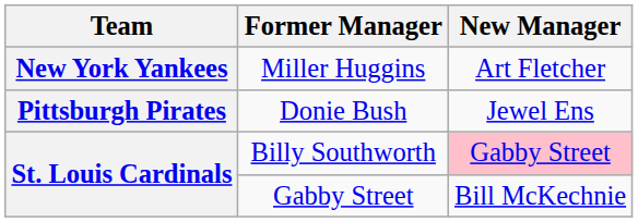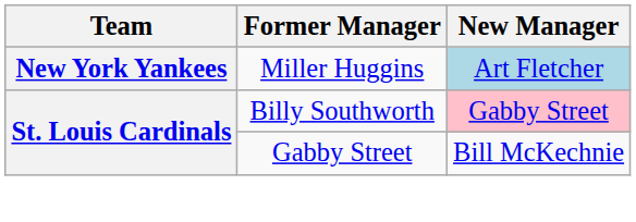 <table class="wikitable plainrowheaders" style="text-align:center;">
 <tr>
 <th>Team</th>
 <th>Former Manager</th>
 <th>New Manager</th>
 </tr>
 <tr>
 <th scope="row" style="text-align:center;"><a href='#'>New York Yankees</a></th>
 <td><a href='#'>Miller Huggins</a></td>
-<td><a href='#'>Art Fletcher</a></td>
-</tr>
-<tr>
-<th scope="row" style="text-align:center;"><a href='#'>Pittsburgh Pirates</a></th>
-<td><a href='#'>Donie Bush</a></td>
-<td><a href='#'>Jewel Ens</a></td>
+<td style="background: lightblue;"><a href='#'>Art Fletcher</a></td>
 </tr>
 <tr>
 <th rowspan="2" scope="row" style="text-align:center;"><a href='#'>St. Louis Cardinals</a></th>
 <td><a href='#'>Billy Southworth</a></td>
 <td style="background: pink;"><a href='#'>Gabby Street</a></td>
 </tr>
 <tr>
 <td><a href='#'>Gabby Street</a></td>
 <td><a href='#'>Bill McKechnie</a></td>
 </tr>
 </table>
